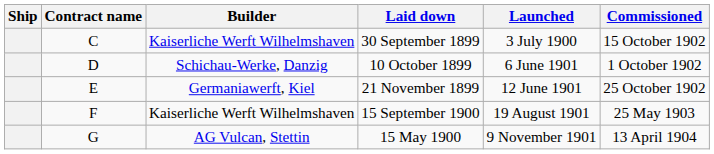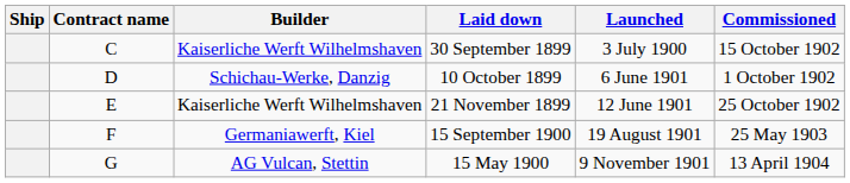 <table class="wikitable plainrowheaders">
 <tr>
 <th scope="col">Ship</th>
 <th scope="col">Contract name</th>
 <th scope="col">Builder</th>
 <th scope="col"><a href='#'>Laid down</a></th>
 <th scope="col"><a href='#'>Launched</a></th>
 <th scope="col"><a href='#'>Commissioned</a></th>
 </tr>
 <tr>
 <th scope="row"></th>
 <td align=center>C</td>
 <td align=center><a href='#'>Kaiserliche Werft Wilhelmshaven</a></td>
 <td align=center>30 September 1899</td>
 <td align=center>3 July 1900</td>
 <td align=center>15 October 1902</td>
 </tr>
 <tr>
 <th scope="row"></th>
 <td align=center>D</td>
 <td align=center><a href='#'>Schichau-Werke</a>, <a href='#'>Danzig</a></td>
 <td align=center>10 October 1899</td>
 <td align=center>6 June 1901</td>
 <td align=center>1 October 1902</td>
 </tr>
 <tr>
 <th scope="row"></th>
 <td align=center>E</td>
-<td align=center><a href='#'>Germaniawerft</a>, <a href='#'>Kiel</a></td>
+<td align=center>Kaiserliche Werft Wilhelmshaven</td>
 <td align=center>21 November 1899</td>
 <td align=center>12 June 1901</td>
 <td align=center>25 October 1902</td>
 </tr>
 <tr>
 <th scope="row"></th>
 <td align=center>F</td>
-<td align=center>Kaiserliche Werft Wilhelmshaven</td>
+<td align=center><a href='#'>Germaniawerft</a>, <a href='#'>Kiel</a></td>
 <td align=center>15 September 1900</td>
 <td align=center>19 August 1901</td>
 <td align=center>25 May 1903</td>
 </tr>
 <tr>
 <th scope="row"></th>
 <td align=center>G</td>
 <td align=center><a href='#'>AG Vulcan</a>, <a href='#'>Stettin</a></td>
 <td align=center>15 May 1900</td>
 <td align=center>9 November 1901</td>
 <td align=center>13 April 1904</td>
 </tr>
 </table>
